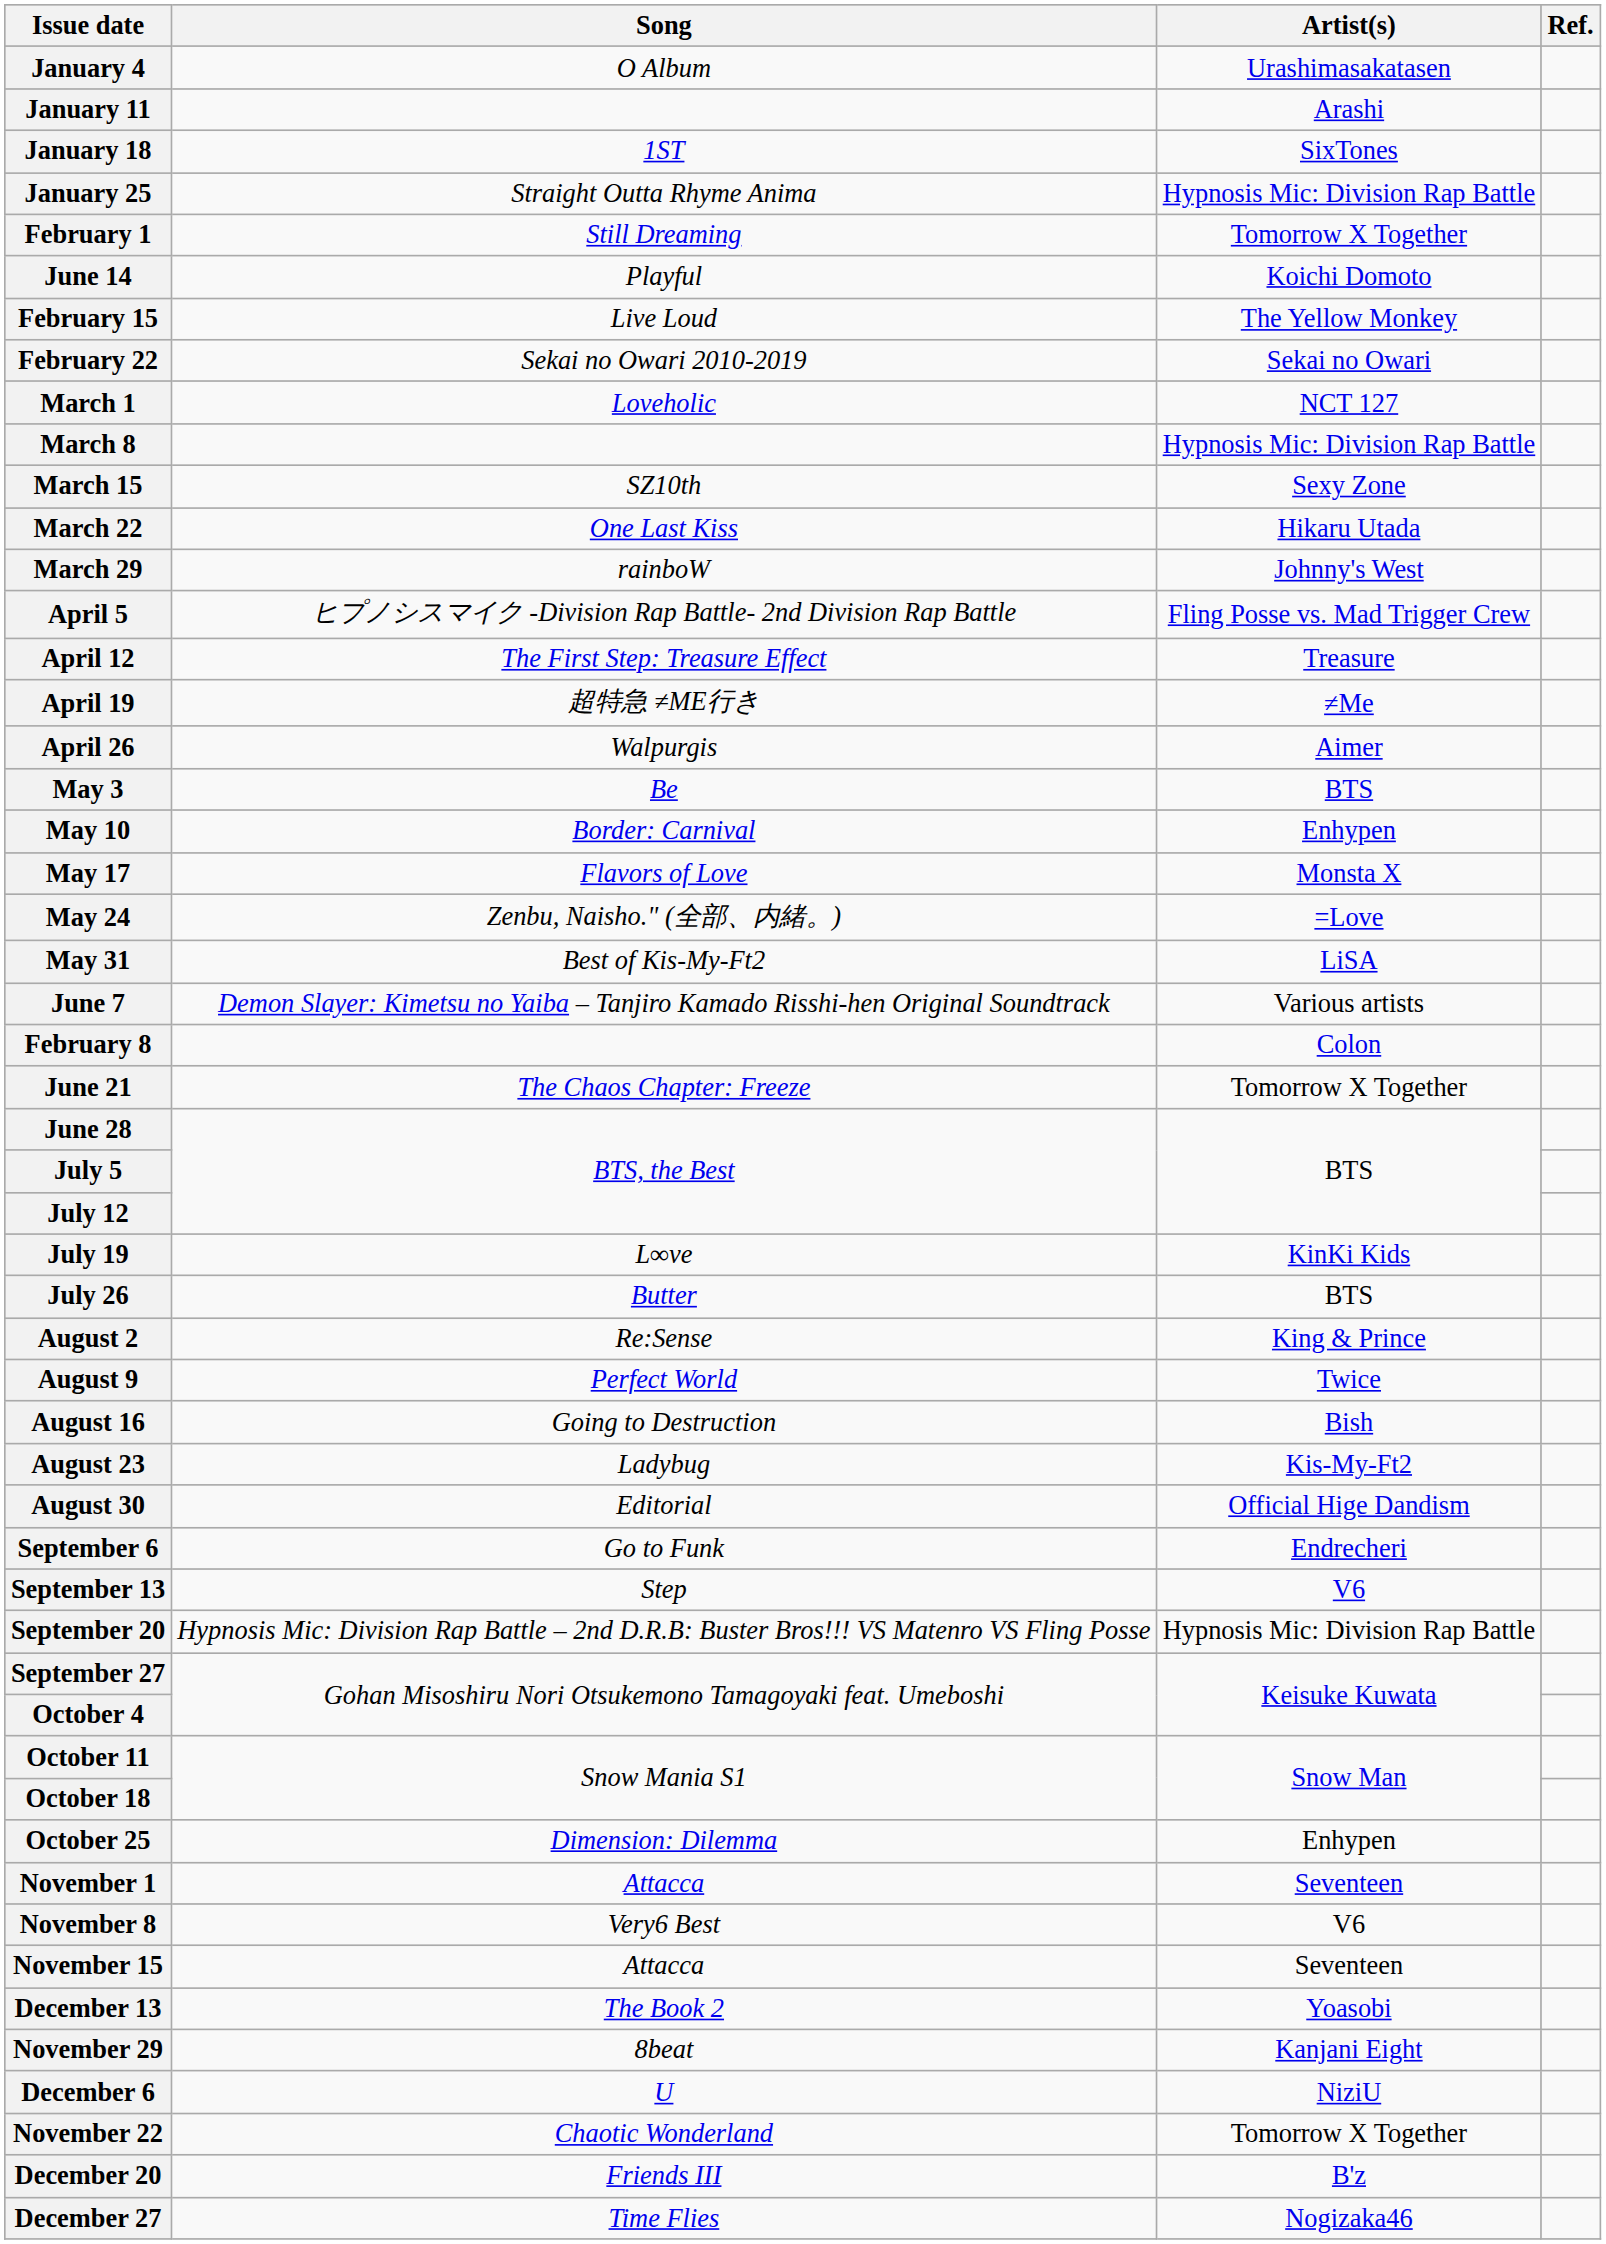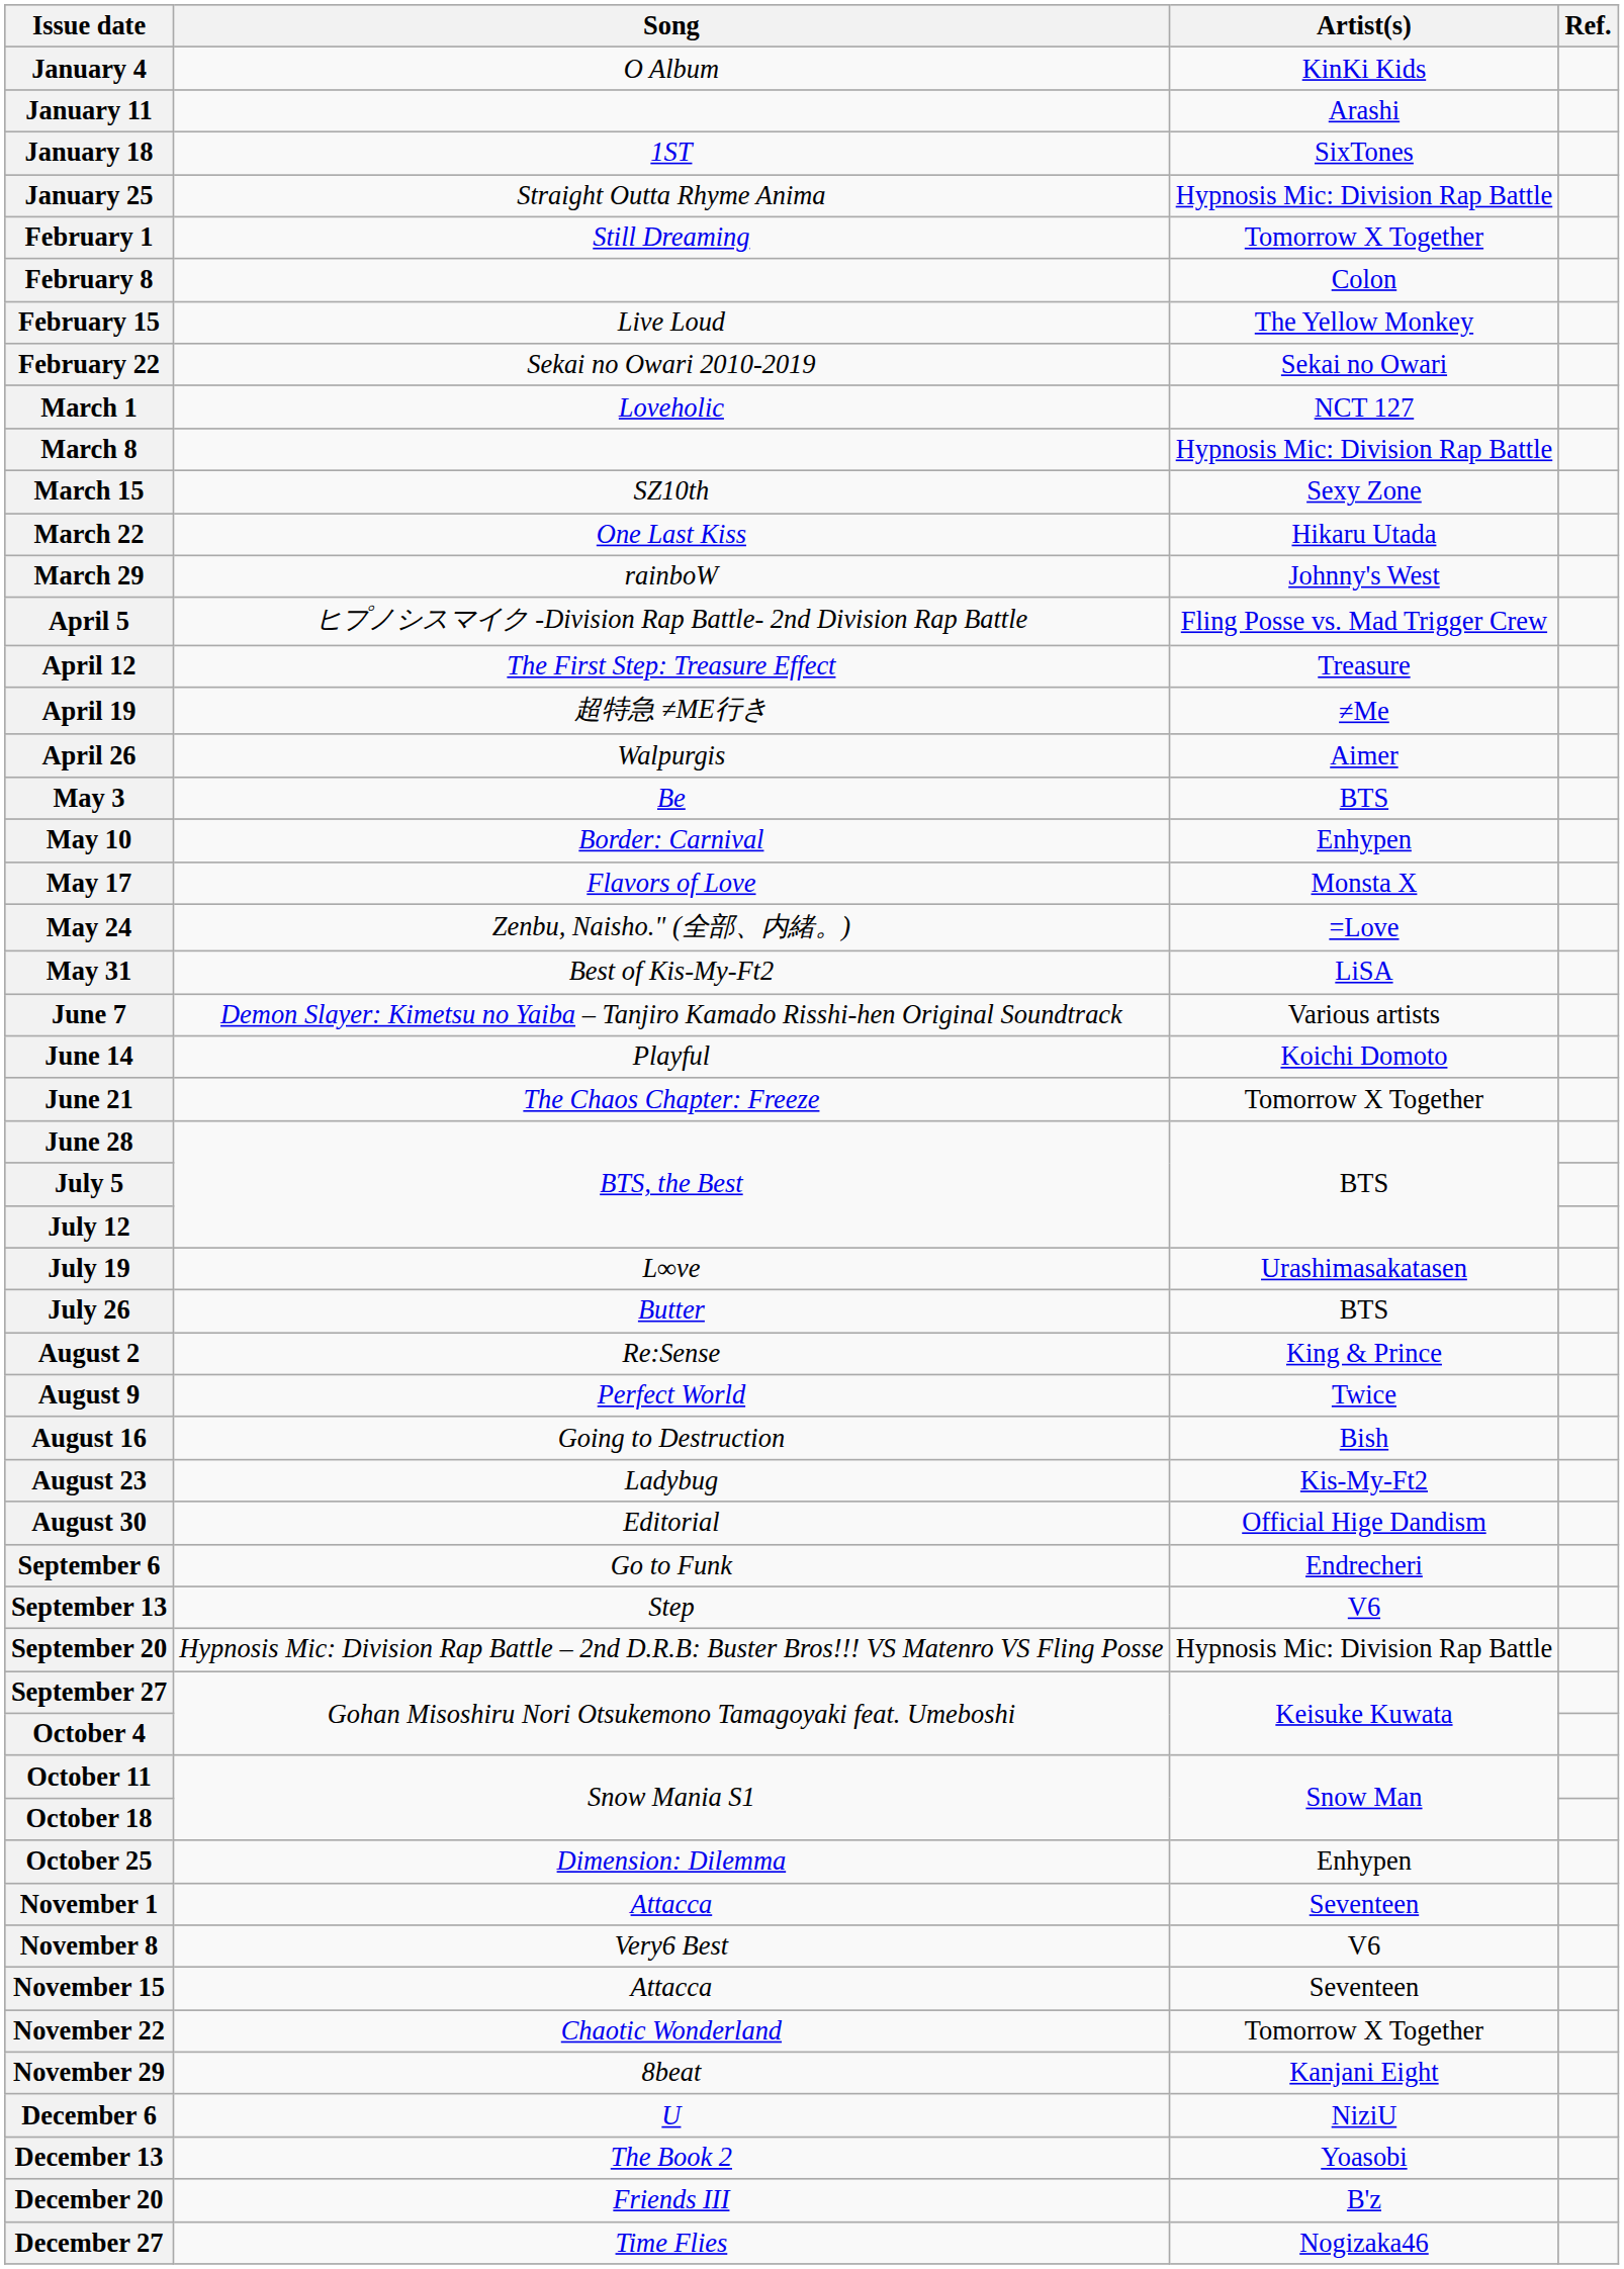 <table class="wikitable plainrowheaders" style="text-align: center">
 <tr>
 <th>Issue date</th>
 <th>Song</th>
 <th>Artist(s)</th>
 <th>Ref.</th>
 </tr>
 <tr>
 <th scope="row">January 4</th>
 <td><em>O Album</em></td>
-<td><a href='#'>Urashimasakatasen</a></td>
+<td><a href='#'>KinKi Kids</a></td>
 <td></td>
 </tr>
 <tr>
 <th scope="row">January 11</th>
 <td></td>
 <td><a href='#'>Arashi</a></td>
 <td></td>
 </tr>
 <tr>
 <th scope="row">January 18</th>
 <td><em><a href='#'>1ST</a></em></td>
 <td><a href='#'>SixTones</a></td>
 <td></td>
 </tr>
 <tr>
 <th scope="row">January 25</th>
 <td><em>Straight Outta Rhyme Anima</em></td>
 <td><a href='#'>Hypnosis Mic: Division Rap Battle</a></td>
 <td></td>
 </tr>
 <tr>
 <th scope="row">February 1</th>
 <td><em><a href='#'>Still Dreaming</a></em></td>
 <td><a href='#'>Tomorrow X Together</a></td>
 <td></td>
 </tr>
 <tr>
-<th scope="row">June 14</th>
-<td><em>Playful</em></td>
-<td><a href='#'>Koichi Domoto</a></td>
+<th scope="row">February 8</th>
+<td></td>
+<td><a href='#'>Colon</a></td>
 <td></td>
 </tr>
 <tr>
 <th scope="row">February 15</th>
 <td><em>Live Loud</em></td>
 <td><a href='#'>The Yellow Monkey</a></td>
 <td></td>
 </tr>
 <tr>
 <th scope="row">February 22</th>
 <td><em>Sekai no Owari 2010-2019</em></td>
 <td><a href='#'>Sekai no Owari</a></td>
 <td></td>
 </tr>
 <tr>
 <th scope="row">March 1</th>
 <td><em><a href='#'>Loveholic</a></em></td>
 <td><a href='#'>NCT 127</a></td>
 <td></td>
 </tr>
 <tr>
 <th scope="row">March 8</th>
 <td></td>
 <td><a href='#'>Hypnosis Mic: Division Rap Battle</a></td>
 <td></td>
 </tr>
 <tr>
 <th scope="row">March 15</th>
 <td><em>SZ10th</em></td>
 <td><a href='#'>Sexy Zone</a></td>
 <td></td>
 </tr>
 <tr>
 <th scope="row">March 22</th>
 <td><em><a href='#'>One Last Kiss</a></em></td>
 <td><a href='#'>Hikaru Utada</a></td>
 <td></td>
 </tr>
 <tr>
 <th scope="row">March 29</th>
 <td><em>rainboW</em></td>
 <td><a href='#'>Johnny's West</a></td>
 <td></td>
 </tr>
 <tr>
 <th scope="row">April 5</th>
 <td><em>ヒプノシスマイク -Division Rap Battle- 2nd Division Rap Battle</em></td>
 <td><a href='#'>Fling Posse vs. Mad Trigger Crew</a></td>
 <td></td>
 </tr>
 <tr>
 <th scope="row">April 12</th>
 <td><em><a href='#'>The First Step: Treasure Effect</a></em></td>
 <td><a href='#'>Treasure</a></td>
 <td></td>
 </tr>
 <tr>
 <th scope="row">April 19</th>
 <td><em>超特急 ≠ME行き</em></td>
 <td><a href='#'>≠Me</a></td>
 <td></td>
 </tr>
 <tr>
 <th scope="row">April 26</th>
 <td><em>Walpurgis</em></td>
 <td><a href='#'>Aimer</a></td>
 <td></td>
 </tr>
 <tr>
 <th scope="row">May 3</th>
 <td><em><a href='#'>Be</a></em></td>
 <td><a href='#'>BTS</a></td>
 <td></td>
 </tr>
 <tr>
 <th scope="row">May 10</th>
 <td><em><a href='#'>Border: Carnival</a></em></td>
 <td><a href='#'>Enhypen</a></td>
 <td></td>
 </tr>
 <tr>
 <th scope="row">May 17</th>
 <td><em><a href='#'>Flavors of Love</a></em></td>
 <td><a href='#'>Monsta X</a></td>
 <td></td>
 </tr>
 <tr>
 <th scope="row">May 24</th>
 <td><em>Zenbu, Naisho." (全部、内緒。)</em></td>
 <td><a href='#'>=Love</a></td>
 <td></td>
 </tr>
 <tr>
 <th scope="row">May 31</th>
 <td><em>Best of Kis-My-Ft2</em></td>
 <td><a href='#'>LiSA</a></td>
 <td></td>
 </tr>
 <tr>
 <th scope="row">June 7</th>
 <td><em><a href='#'>Demon Slayer: Kimetsu no Yaiba</a> – Tanjiro Kamado Risshi-hen Original Soundtrack</em></td>
 <td>Various artists</td>
 <td></td>
 </tr>
 <tr>
-<th scope="row">February 8</th>
-<td></td>
-<td><a href='#'>Colon</a></td>
+<th scope="row">June 14</th>
+<td><em>Playful</em></td>
+<td><a href='#'>Koichi Domoto</a></td>
 <td></td>
 </tr>
 <tr>
 <th scope="row">June 21</th>
 <td><em><a href='#'>The Chaos Chapter: Freeze</a></em></td>
 <td>Tomorrow X Together</td>
 <td></td>
 </tr>
 <tr>
 <th scope="row">June 28</th>
 <td rowspan="3"><em><a href='#'>BTS, the Best</a></em></td>
 <td rowspan="3">BTS</td>
 <td></td>
 </tr>
 <tr>
 <th scope="row">July 5</th>
 <td></td>
 </tr>
 <tr>
 <th scope="row">July 12</th>
 <td></td>
 </tr>
 <tr>
 <th scope="row">July 19</th>
 <td><em>L∞ve</em></td>
-<td><a href='#'>KinKi Kids</a></td>
+<td><a href='#'>Urashimasakatasen</a></td>
 <td></td>
 </tr>
 <tr>
 <th scope="row">July 26</th>
 <td><em><a href='#'>Butter</a></em></td>
 <td>BTS</td>
 <td></td>
 </tr>
 <tr>
 <th scope="row">August 2</th>
 <td><em>Re:Sense</em></td>
 <td><a href='#'>King & Prince</a></td>
 <td></td>
 </tr>
 <tr>
 <th scope="row">August 9</th>
 <td><em><a href='#'>Perfect World</a></em></td>
 <td><a href='#'>Twice</a></td>
 <td></td>
 </tr>
 <tr>
 <th scope="row">August 16</th>
 <td><em>Going to Destruction</em></td>
 <td><a href='#'>Bish</a></td>
 <td></td>
 </tr>
 <tr>
 <th scope="row">August 23</th>
 <td><em>Ladybug</em></td>
 <td><a href='#'>Kis-My-Ft2</a></td>
 <td></td>
 </tr>
 <tr>
 <th scope="row">August 30</th>
 <td><em>Editorial</em></td>
 <td><a href='#'>Official Hige Dandism</a></td>
 <td></td>
 </tr>
 <tr>
 <th scope="row">September 6</th>
 <td><em>Go to Funk</em></td>
 <td><a href='#'>Endrecheri</a></td>
 <td></td>
 </tr>
 <tr>
 <th scope="row">September 13</th>
 <td><em>Step</em></td>
 <td><a href='#'>V6</a></td>
 <td></td>
 </tr>
 <tr>
 <th scope="row">September 20</th>
 <td><em>Hypnosis Mic: Division Rap Battle – 2nd D.R.B: Buster Bros!!! VS Matenro VS Fling Posse</em></td>
 <td>Hypnosis Mic: Division Rap Battle</td>
 <td></td>
 </tr>
 <tr>
 <th scope="row">September 27</th>
 <td rowspan=2><em>Gohan Misoshiru Nori Otsukemono Tamagoyaki feat. Umeboshi</em></td>
 <td rowspan=2><a href='#'>Keisuke Kuwata</a></td>
 <td></td>
 </tr>
 <tr>
 <th scope="row">October 4</th>
 <td></td>
 </tr>
 <tr>
 <th scope="row">October 11</th>
 <td rowspan=2><em>Snow Mania S1</em></td>
 <td rowspan=2><a href='#'>Snow Man</a></td>
 <td></td>
 </tr>
 <tr>
 <th scope="row">October 18</th>
 <td></td>
 </tr>
 <tr>
 <th scope="row">October 25</th>
 <td><em><a href='#'>Dimension: Dilemma</a></em></td>
 <td>Enhypen</td>
 <td></td>
 </tr>
 <tr>
 <th scope="row">November 1</th>
 <td><em><a href='#'>Attacca</a></em></td>
 <td><a href='#'>Seventeen</a></td>
 <td></td>
 </tr>
 <tr>
 <th scope="row">November 8</th>
 <td><em>Very6 Best</em></td>
 <td>V6</td>
 <td></td>
 </tr>
 <tr>
 <th scope="row">November 15</th>
 <td><em>Attacca</em></td>
 <td>Seventeen</td>
 <td></td>
 </tr>
 <tr>
-<th scope="row">December 13</th>
-<td><em><a href='#'>The Book 2</a></em></td>
-<td><a href='#'>Yoasobi</a></td>
+<th scope="row">November 22</th>
+<td><em><a href='#'>Chaotic Wonderland</a></em></td>
+<td>Tomorrow X Together</td>
 <td></td>
 </tr>
 <tr>
 <th scope="row">November 29</th>
 <td><em>8beat</em></td>
 <td><a href='#'>Kanjani Eight</a></td>
 <td></td>
 </tr>
 <tr>
 <th scope="row">December 6</th>
 <td><em><a href='#'>U</a></em></td>
 <td><a href='#'>NiziU</a></td>
 <td></td>
 </tr>
 <tr>
-<th scope="row">November 22</th>
-<td><em><a href='#'>Chaotic Wonderland</a></em></td>
-<td>Tomorrow X Together</td>
+<th scope="row">December 13</th>
+<td><em><a href='#'>The Book 2</a></em></td>
+<td><a href='#'>Yoasobi</a></td>
 <td></td>
 </tr>
 <tr>
 <th scope="row">December 20</th>
 <td><em><a href='#'>Friends III</a></em></td>
 <td><a href='#'>B'z</a></td>
 <td></td>
 </tr>
 <tr>
 <th scope="row">December 27</th>
 <td><em><a href='#'>Time Flies</a></em></td>
 <td><a href='#'>Nogizaka46</a></td>
 <td></td>
 </tr>
 </table>
